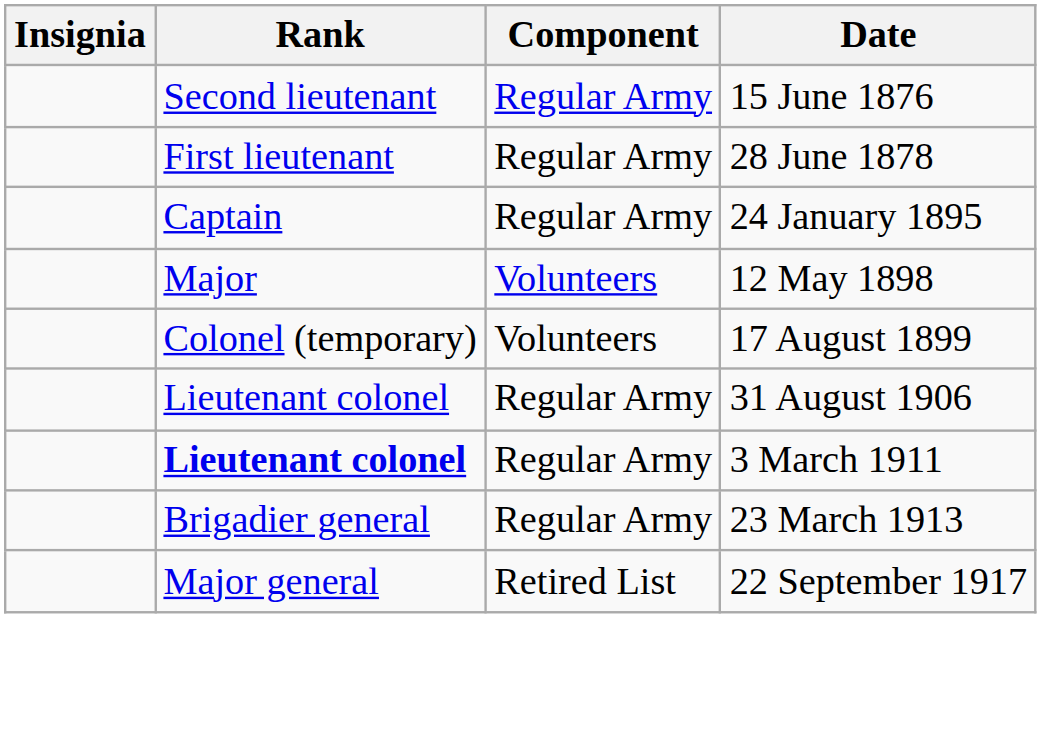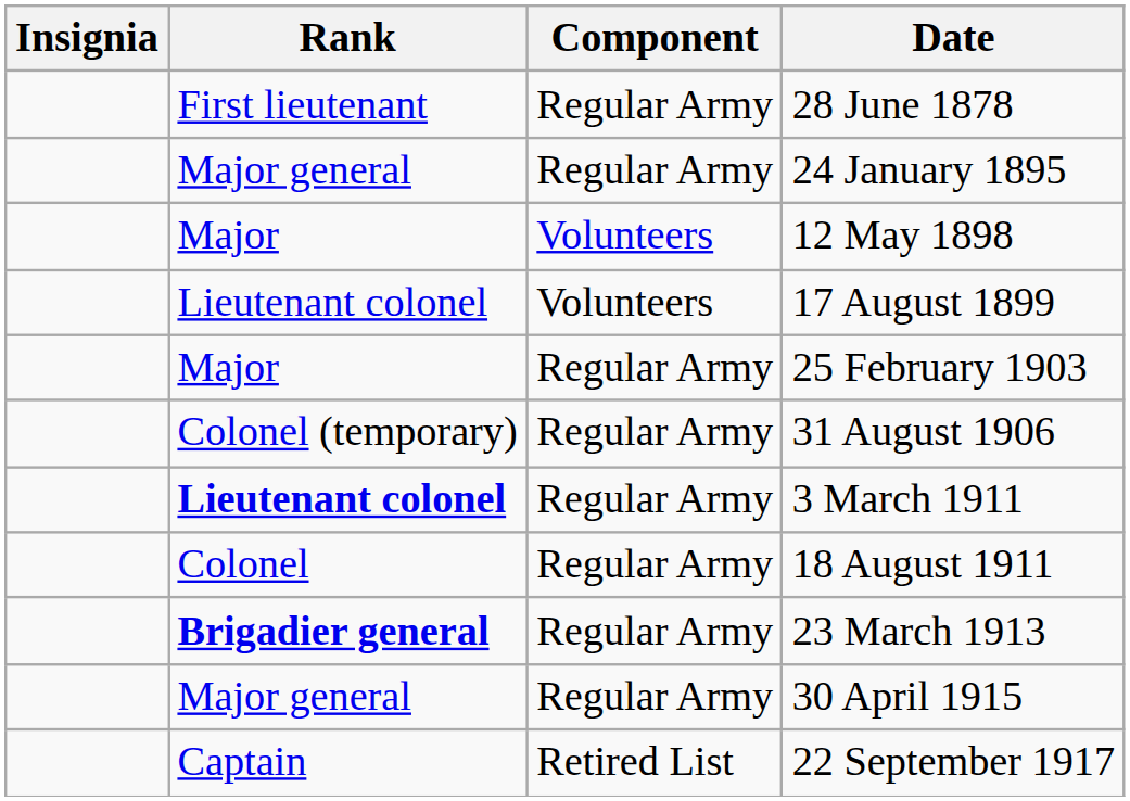 <table class="wikitable">
 <tr>
 <th>Insignia</th>
 <th>Rank</th>
 <th>Component</th>
 <th>Date</th>
 </tr>
 <tr>
 <td></td>
-<td><a href='#'>Second lieutenant</a></td>
-<td><a href='#'>Regular Army</a></td>
-<td>15 June 1876</td>
-</tr>
-<tr>
-<td></td>
 <td><a href='#'>First lieutenant</a></td>
 <td>Regular Army</td>
 <td>28 June 1878</td>
 </tr>
 <tr>
 <td></td>
-<td><a href='#'>Captain</a></td>
+<td><a href='#'>Major general</a></td>
 <td>Regular Army</td>
 <td>24 January 1895</td>
 </tr>
 <tr>
 <td></td>
 <td><a href='#'>Major</a></td>
 <td><a href='#'>Volunteers</a></td>
 <td>12 May 1898</td>
 </tr>
 <tr>
 <td></td>
-<td><a href='#'>Colonel</a> (temporary)</td>
+<td><a href='#'>Lieutenant colonel</a></td>
 <td>Volunteers</td>
 <td>17 August 1899</td>
 </tr>
 <tr>
 <td></td>
-<td><a href='#'>Lieutenant colonel</a></td>
+<td><a href='#'>Major</a></td>
+<td>Regular Army</td>
+<td>25 February 1903</td>
+</tr>
+<tr>
+<td></td>
+<td><a href='#'>Colonel</a> (temporary)</td>
 <td>Regular Army</td>
 <td>31 August 1906</td>
 </tr>
 <tr>
 <td></td>
 <td><strong><a href='#'>Lieutenant colonel</a></strong></td>
 <td>Regular Army</td>
 <td>3 March 1911</td>
 </tr>
 <tr>
 <td></td>
-<td><a href='#'>Brigadier general</a></td>
+<td><a href='#'>Colonel</a></td>
+<td>Regular Army</td>
+<td>18 August 1911</td>
+</tr>
+<tr>
+<td></td>
+<td><strong><a href='#'>Brigadier general</a></strong></td>
 <td>Regular Army</td>
 <td>23 March 1913</td>
 </tr>
 <tr>
 <td></td>
 <td><a href='#'>Major general</a></td>
+<td>Regular Army</td>
+<td>30 April 1915</td>
+</tr>
+<tr>
+<td></td>
+<td><a href='#'>Captain</a></td>
 <td>Retired List</td>
 <td>22 September 1917</td>
 </tr>
 </table>
